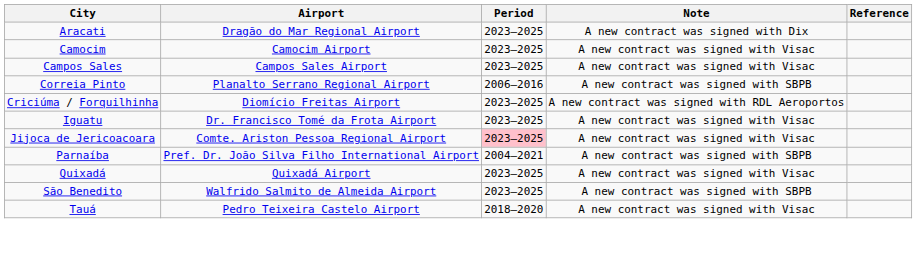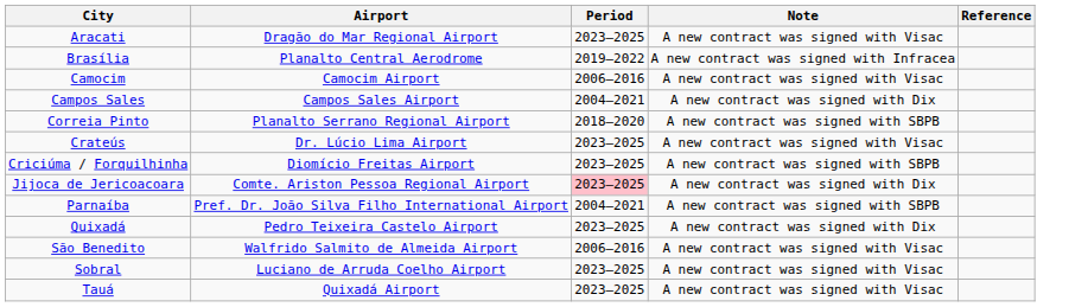 <table class="wikitable">
 <tr>
 <th>City</th>
 <th style="text-align:center;">Airport</th>
 <th>Period</th>
 <th>Note</th>
 <th>Reference</th>
 </tr>
 <tr style="text-align:center;">
 <td><a href='#'>Aracati</a></td>
 <td style="text-align:center;"><a href='#'>Dragão do Mar Regional Airport</a></td>
 <td>2023–2025</td>
-<td>A new contract was signed with Dix</td>
+<td>A new contract was signed with Visac</td>
+<td></td>
+</tr>
+<tr style="text-align:center;">
+<td><a href='#'>Brasília</a></td>
+<td style="text-align:center;"><a href='#'>Planalto Central Aerodrome</a></td>
+<td>2019–2022</td>
+<td>A new contract was signed with Infracea</td>
 <td></td>
 </tr>
 <tr style="text-align:center;">
 <td><a href='#'>Camocim</a></td>
 <td style="text-align:center;"><a href='#'>Camocim Airport</a></td>
-<td>2023–2025</td>
+<td>2006–2016</td>
 <td>A new contract was signed with Visac</td>
 <td></td>
 </tr>
 <tr style="text-align:center;">
 <td><a href='#'>Campos Sales</a></td>
 <td style="text-align:center;"><a href='#'>Campos Sales Airport</a></td>
-<td>2023–2025</td>
-<td>A new contract was signed with Visac</td>
+<td>2004–2021</td>
+<td>A new contract was signed with Dix</td>
 <td></td>
 </tr>
 <tr style="text-align:center;">
 <td><a href='#'>Correia Pinto</a></td>
 <td style="text-align:center;"><a href='#'>Planalto Serrano Regional Airport</a></td>
-<td>2006–2016</td>
+<td>2018–2020</td>
 <td>A new contract was signed with SBPB</td>
+<td></td>
+</tr>
+<tr style="text-align:center;">
+<td><a href='#'>Crateús</a></td>
+<td style="text-align:center;"><a href='#'>Dr. Lúcio Lima Airport</a></td>
+<td>2023–2025</td>
+<td>A new contract was signed with Visac</td>
 <td></td>
 </tr>
 <tr style="text-align:center;">
 <td><a href='#'>Criciúma</a> / <a href='#'>Forquilhinha</a></td>
 <td style="text-align:center;"><a href='#'>Diomício Freitas Airport</a></td>
 <td>2023–2025</td>
-<td>A new contract was signed with RDL Aeroportos</td>
-<td></td>
-</tr>
-<tr style="text-align:center;">
-<td><a href='#'>Iguatu</a></td>
-<td style="text-align:center;"><a href='#'>Dr. Francisco Tomé da Frota Airport</a></td>
-<td>2023–2025</td>
-<td>A new contract was signed with Visac</td>
+<td>A new contract was signed with SBPB</td>
 <td></td>
 </tr>
 <tr style="text-align:center;">
 <td><a href='#'>Jijoca de Jericoacoara</a></td>
 <td style="text-align:center;"><a href='#'>Comte. Ariston Pessoa Regional Airport</a></td>
 <td style="background: pink;">2023–2025</td>
-<td>A new contract was signed with Visac</td>
+<td>A new contract was signed with Dix</td>
 <td></td>
 </tr>
 <tr style="text-align:center;">
 <td><a href='#'>Parnaíba</a></td>
 <td style="text-align:center;"><a href='#'>Pref. Dr. João Silva Filho International Airport</a></td>
 <td>2004–2021</td>
 <td>A new contract was signed with SBPB</td>
 <td></td>
 </tr>
 <tr style="text-align:center;">
 <td><a href='#'>Quixadá</a></td>
+<td style="text-align:center;"><a href='#'>Pedro Teixeira Castelo Airport</a></td>
+<td>2023–2025</td>
+<td>A new contract was signed with Dix</td>
+<td></td>
+</tr>
+<tr style="text-align:center;">
+<td><a href='#'>São Benedito</a></td>
+<td style="text-align:center;"><a href='#'>Walfrido Salmito de Almeida Airport</a></td>
+<td>2006–2016</td>
+<td>A new contract was signed with Visac</td>
+<td></td>
+</tr>
+<tr style="text-align:center;">
+<td><a href='#'>Sobral</a></td>
+<td style="text-align:center;"><a href='#'>Luciano de Arruda Coelho Airport</a></td>
+<td>2023–2025</td>
+<td>A new contract was signed with Visac</td>
+<td></td>
+</tr>
+<tr style="text-align:center;">
+<td><a href='#'>Tauá</a></td>
 <td style="text-align:center;"><a href='#'>Quixadá Airport</a></td>
 <td>2023–2025</td>
 <td>A new contract was signed with Visac</td>
 <td></td>
 </tr>
-<tr style="text-align:center;">
-<td><a href='#'>São Benedito</a></td>
-<td style="text-align:center;"><a href='#'>Walfrido Salmito de Almeida Airport</a></td>
-<td>2023–2025</td>
-<td>A new contract was signed with SBPB</td>
-<td></td>
-</tr>
-<tr style="text-align:center;">
-<td><a href='#'>Tauá</a></td>
-<td style="text-align:center;"><a href='#'>Pedro Teixeira Castelo Airport</a></td>
-<td>2018–2020</td>
-<td>A new contract was signed with Visac</td>
-<td></td>
-</tr>
 </table>
